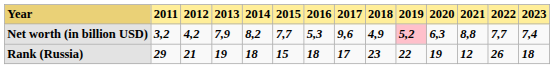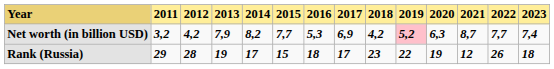 <table class="wikitable">
 <tr>
 <td bgcolor="#EAD177"><strong>Year</strong></td>
 <td bgcolor="#FFEE99"><strong>2011</strong></td>
 <td bgcolor="#FFEE99"><strong>2012</strong></td>
 <td bgcolor="#FFEE99"><strong>2013</strong></td>
 <td bgcolor="#FFEE99"><strong>2014</strong></td>
 <td bgcolor="#FFEE99"><strong>2015</strong></td>
 <td bgcolor="#FFEE99"><strong>2016</strong></td>
 <td bgcolor="#FFEE99"><strong>2017</strong></td>
 <td bgcolor="#FFEE99"><strong>2018</strong></td>
 <td bgcolor="#FFEE99"><strong>2019</strong></td>
 <td bgcolor="#FFEE99"><strong>2020</strong></td>
 <td bgcolor="#FFEE99"><strong>2021</strong></td>
 <td bgcolor="#FFEE99"><strong>2022</strong></td>
 <td bgcolor="#FFEE99"><strong>2023</strong></td>
 </tr>
 <tr -->
 <td bgcolor="#E3E3E3"><strong>Net worth (in billion USD)</strong></td>
 <td><strong><em> 3,2</em></strong></td>
 <td><strong><em> 4,2</em></strong></td>
 <td><strong><em> 7,9 </em></strong></td>
 <td><strong><em> 8,2 </em></strong></td>
 <td><strong><em> 7,7 </em></strong></td>
 <td><strong><em> 5,3</em></strong></td>
-<td><strong><em> 9,6</em></strong></td>
-<td><strong><em> 4,9</em></strong></td>
+<td><strong><em> 6,9</em></strong></td>
+<td><strong><em> 4,2</em></strong></td>
 <td style="background: pink;"><strong><em> 5,2</em></strong></td>
 <td><strong><em> 6,3</em></strong></td>
-<td><strong><em> 8,8</em></strong></td>
+<td><strong><em> 8,7</em></strong></td>
 <td><strong><em> 7,7</em></strong></td>
 <td><strong><em> 7,4</em></strong></td>
 </tr>
 <tr -->
 <td bgcolor="#E3E3E3"><strong>Rank (Russia)</strong></td>
 <td><strong><em> 29</em></strong></td>
-<td><strong><em> 21</em></strong></td>
+<td><strong><em> 28</em></strong></td>
 <td><strong><em> 19</em></strong></td>
-<td><strong><em> 18 </em></strong></td>
+<td><strong><em> 17 </em></strong></td>
 <td><strong><em> 15</em></strong></td>
 <td><strong><em> 18</em></strong></td>
 <td><strong><em> 17</em></strong></td>
 <td><strong><em> 23 </em></strong></td>
 <td><strong><em> 22 </em></strong></td>
 <td><strong><em> 19</em></strong></td>
 <td><strong><em> 12</em></strong></td>
 <td><strong><em> 26</em></strong></td>
 <td><strong><em> 18</em></strong></td>
 </tr>
 </table>
